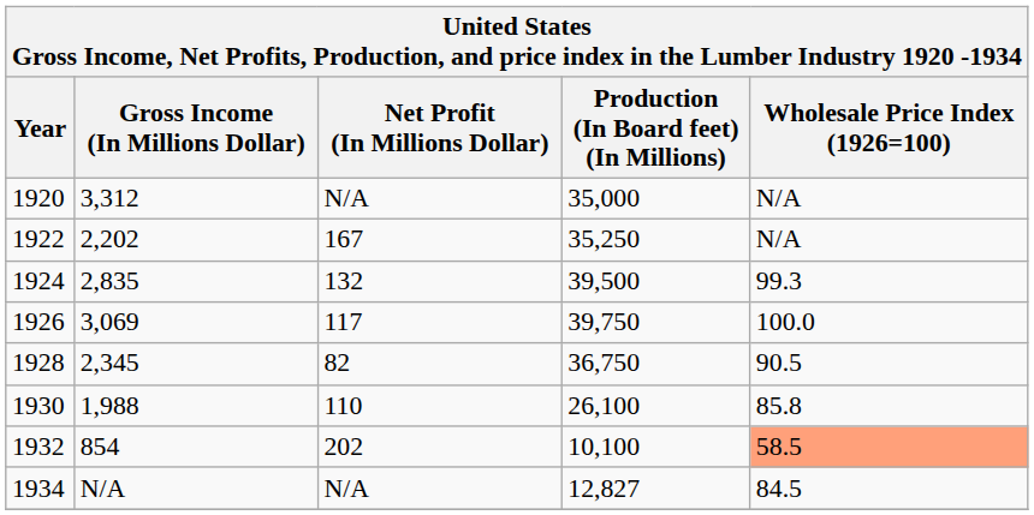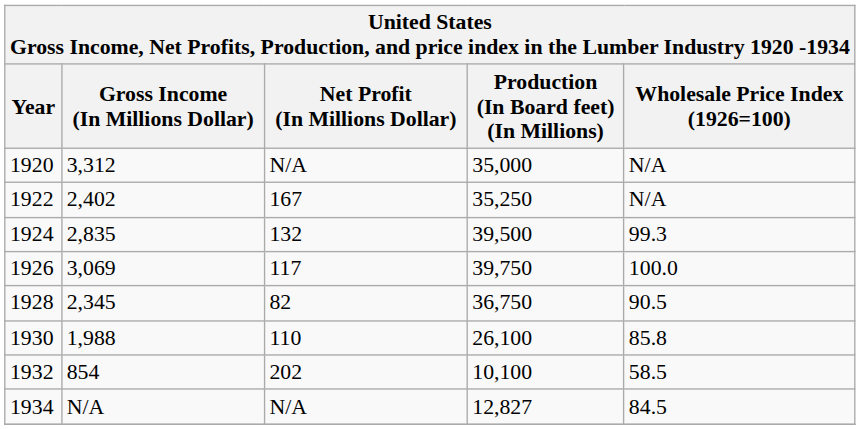 <table class=wikitable style="float:right;margin-left:10px">
 <tr>
 <th colspan=5>United States<br> Gross Income, Net Profits, Production, and price index in the Lumber Industry 1920 -1934</th>
 </tr>
 <tr>
 <th>Year</th>
 <th>Gross Income <br>(In Millions Dollar)</th>
 <th>Net Profit <br>(In Millions Dollar)</th>
 <th>Production<br>(In Board feet) <br>(In Millions)</th>
 <th>Wholesale Price Index <br>(1926=100)</th>
 </tr>
 <tr>
 <td>1920</td>
 <td>3,312</td>
 <td>N/A</td>
 <td>35,000</td>
 <td>N/A</td>
 </tr>
 <tr>
 <td>1922</td>
-<td>2,202</td>
+<td>2,402</td>
 <td>167</td>
 <td>35,250</td>
 <td>N/A</td>
 </tr>
 <tr>
 <td>1924</td>
 <td>2,835</td>
 <td>132</td>
 <td>39,500</td>
 <td>99.3</td>
 </tr>
 <tr>
 <td>1926</td>
 <td>3,069</td>
 <td>117</td>
 <td>39,750</td>
 <td>100.0</td>
 </tr>
 <tr>
 <td>1928</td>
 <td>2,345</td>
 <td>82</td>
 <td>36,750</td>
 <td>90.5</td>
 </tr>
 <tr>
 <td>1930</td>
 <td>1,988</td>
 <td>110</td>
 <td>26,100</td>
 <td>85.8</td>
 </tr>
 <tr>
 <td>1932</td>
 <td>854</td>
 <td>202</td>
 <td>10,100</td>
-<td style="background: lightsalmon;">58.5</td>
+<td>58.5</td>
 </tr>
 <tr>
 <td>1934</td>
 <td>N/A</td>
 <td>N/A</td>
 <td>12,827</td>
 <td>84.5</td>
 </tr>
 <tr>
 </tr>
 </table>
